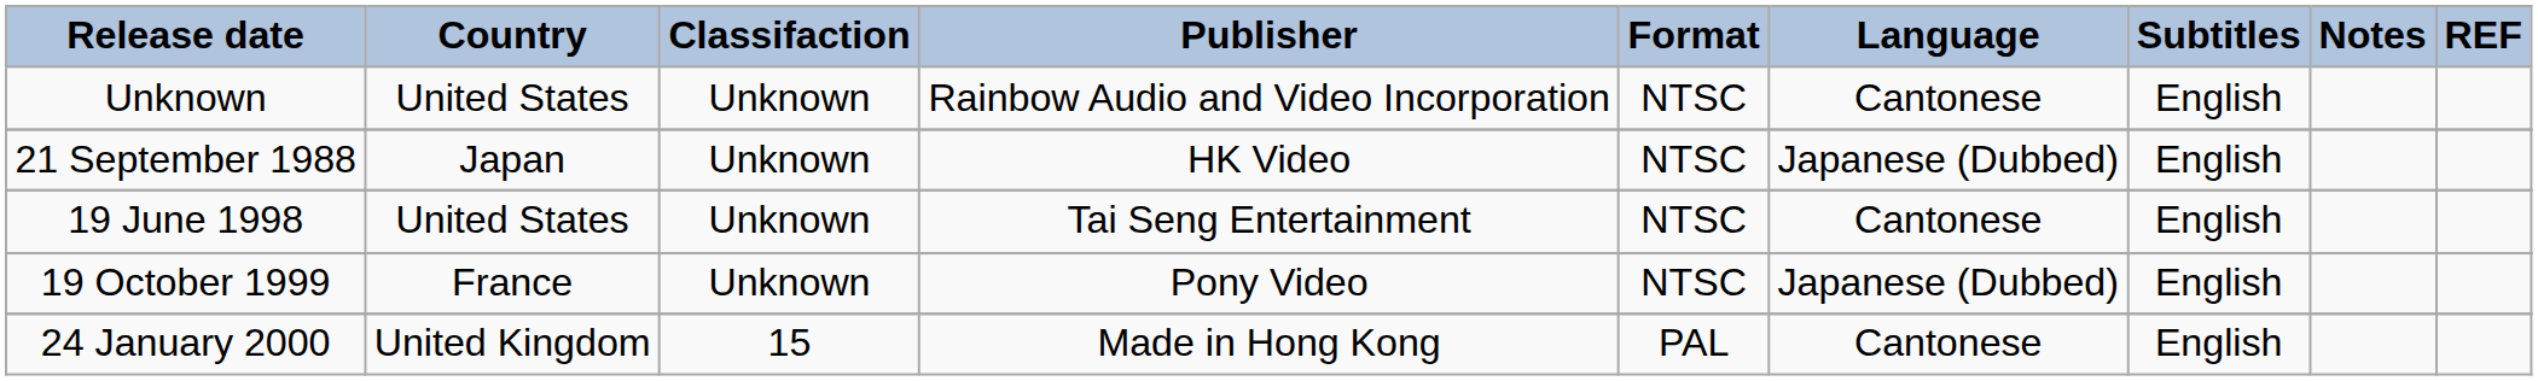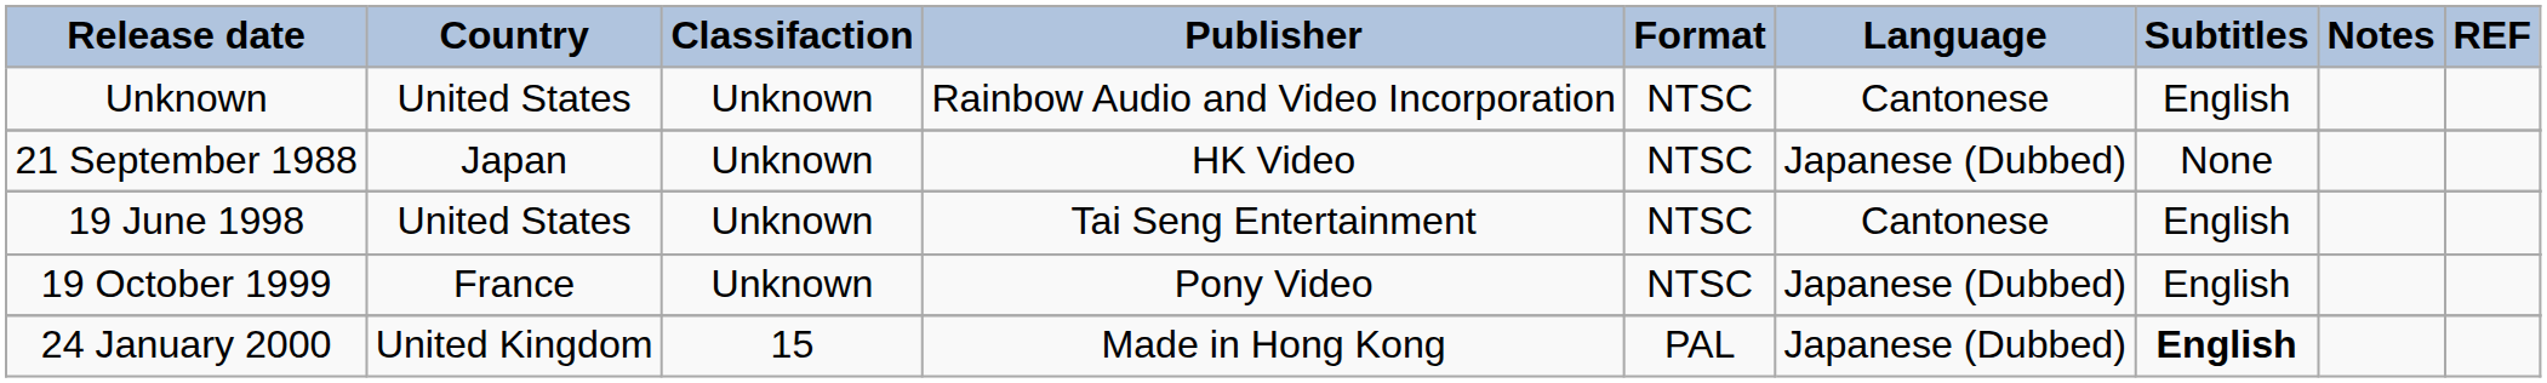 <table class="wikitable">
 <tr>
 <th style="background:#B0C4DE;">Release date<br></th>
 <th style="background:#B0C4DE;">Country<br></th>
 <th style="background:#B0C4DE;">Classifaction<br></th>
 <th style="background:#B0C4DE;">Publisher <br></th>
 <th style="background:#B0C4DE;">Format <br></th>
 <th style="background:#B0C4DE;">Language</th>
 <th style="background:#B0C4DE;">Subtitles</th>
 <th style="background:#B0C4DE;">Notes<br></th>
 <th style="background:#B0C4DE;">REF</th>
 </tr>
 <tr style="text-align:center;">
 <td>Unknown</td>
 <td>United States</td>
 <td>Unknown</td>
 <td>Rainbow Audio and Video Incorporation</td>
 <td>NTSC</td>
 <td>Cantonese</td>
 <td>English</td>
 <td></td>
 <td></td>
 </tr>
 <tr>
 </tr>
 <tr style="text-align:center;">
 <td>21 September 1988</td>
 <td>Japan</td>
 <td>Unknown</td>
 <td>HK Video</td>
 <td>NTSC</td>
 <td>Japanese (Dubbed)</td>
-<td>English</td>
+<td>None</td>
 <td></td>
 <td></td>
 </tr>
 <tr>
 </tr>
 <tr style="text-align:center;">
 <td>19 June 1998</td>
 <td>United States</td>
 <td>Unknown</td>
 <td>Tai Seng Entertainment</td>
 <td>NTSC</td>
 <td>Cantonese</td>
 <td>English</td>
 <td></td>
 <td></td>
 </tr>
 <tr>
 </tr>
 <tr style="text-align:center;">
 <td>19 October 1999</td>
 <td>France</td>
 <td>Unknown</td>
 <td>Pony Video</td>
 <td>NTSC</td>
 <td>Japanese (Dubbed)</td>
 <td>English</td>
 <td></td>
 <td></td>
 </tr>
 <tr>
 </tr>
 <tr style="text-align:center;">
 <td>24 January 2000</td>
 <td>United Kingdom</td>
 <td>15</td>
 <td>Made in Hong Kong</td>
 <td>PAL</td>
-<td>Cantonese</td>
-<td>English</td>
+<td>Japanese (Dubbed)</td>
+<td><strong>English</strong></td>
 <td></td>
 <td></td>
 </tr>
 </table>
